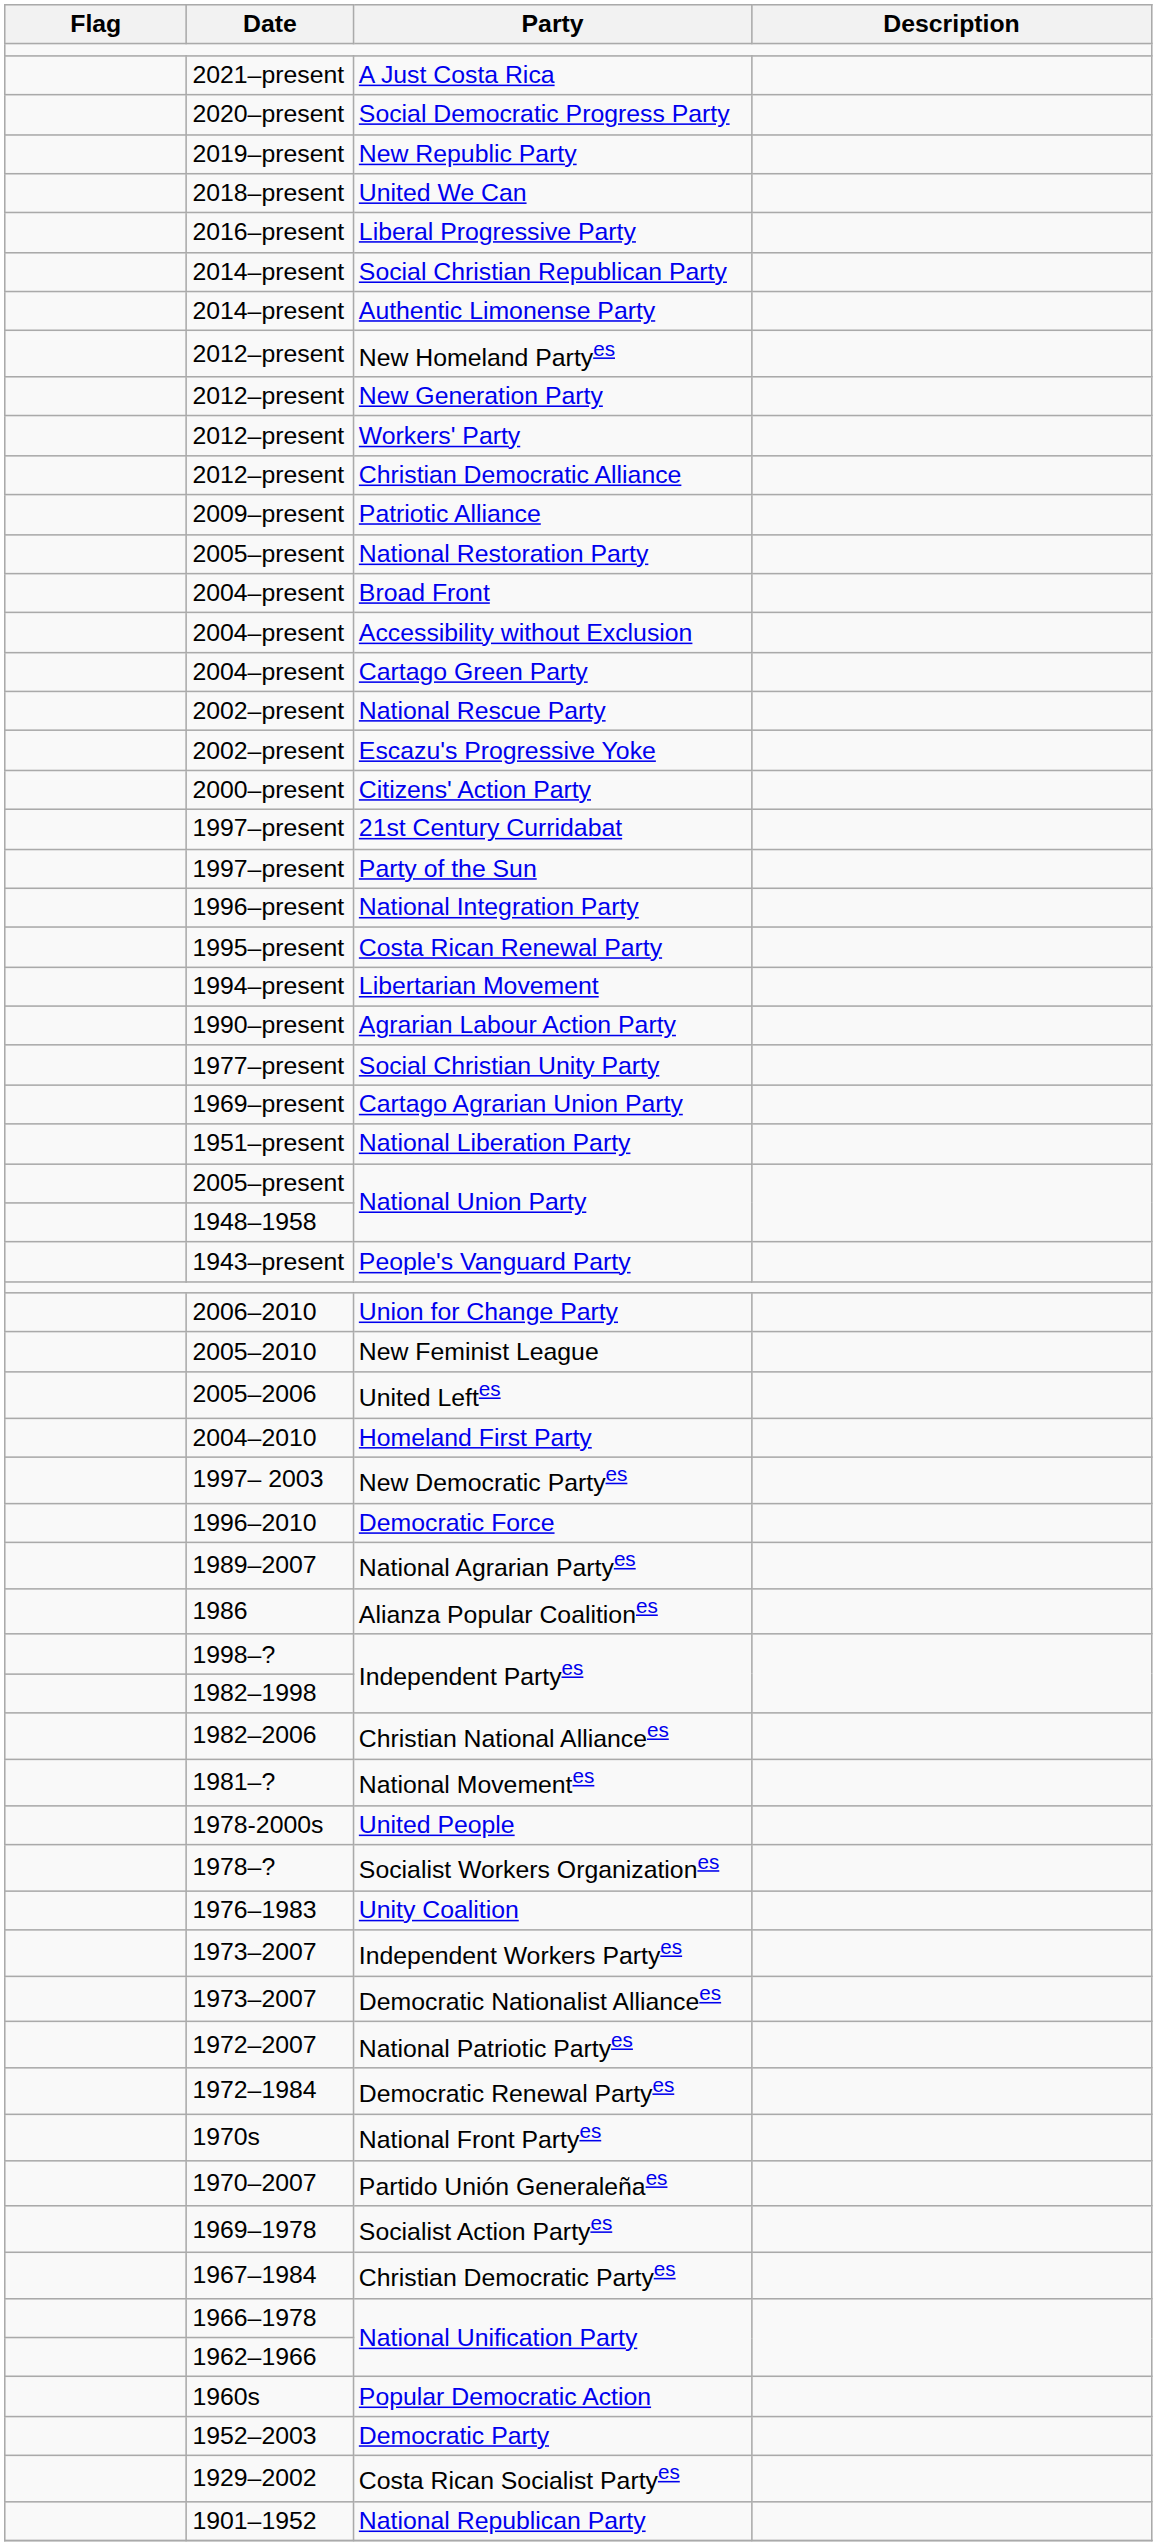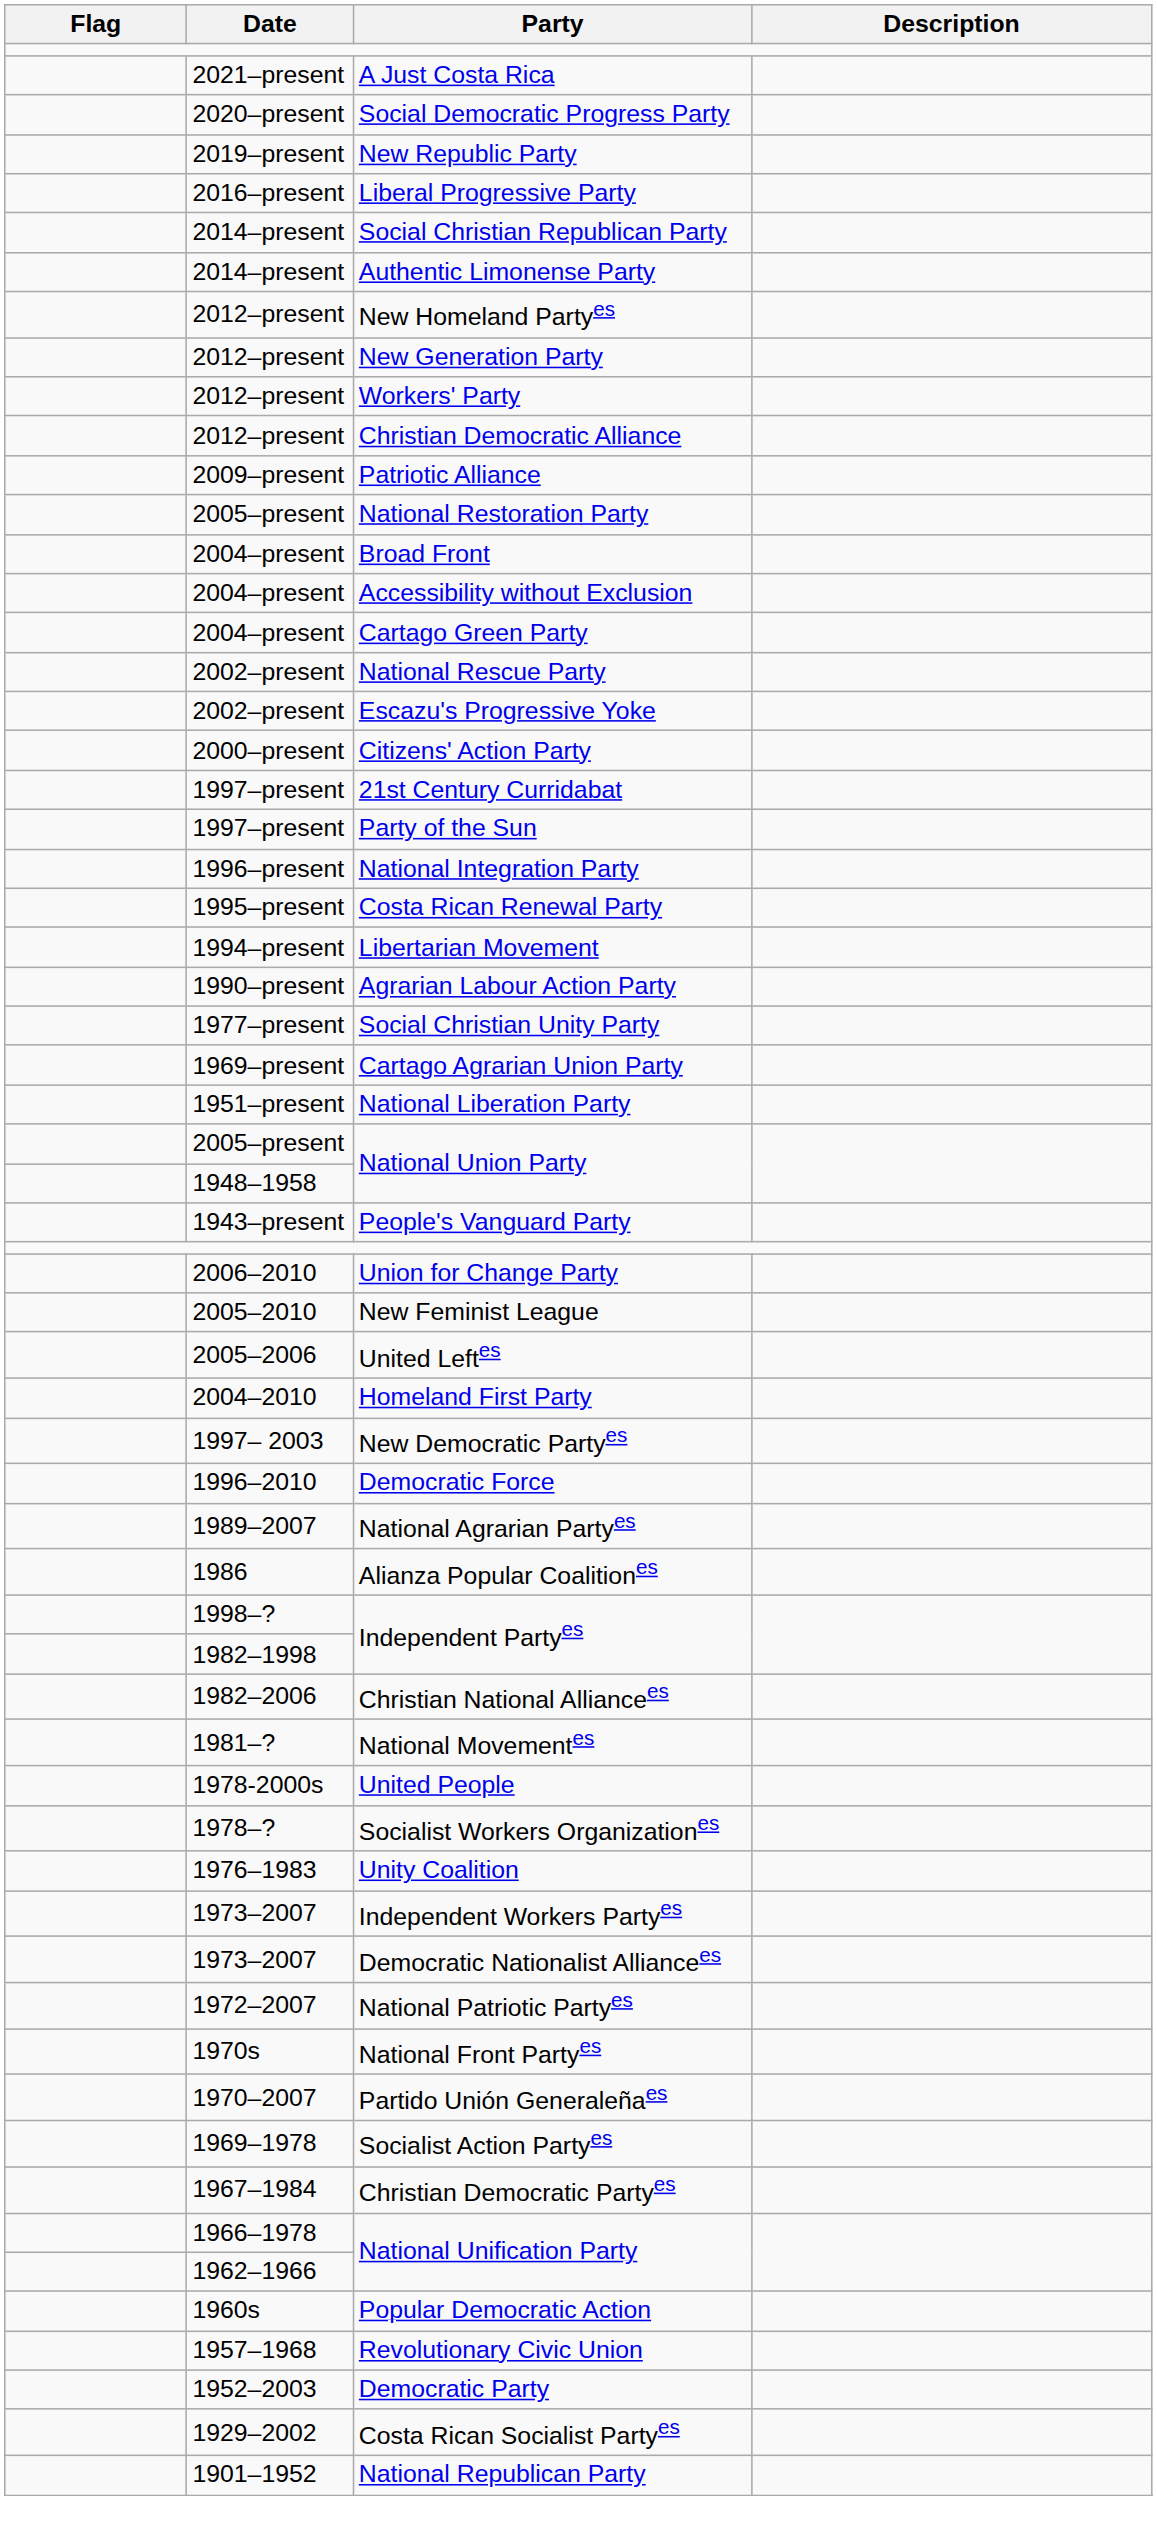 <table class="wikitable">
 <tr>
 <th style="width:110px;">Flag</th>
 <th style="width:100px;">Date</th>
 <th style="width:250px;">Party</th>
 <th style="width:250px;">Description</th>
 </tr>
 <tr>
 <td colspan="4"></td>
 </tr>
 <tr>
 <td></td>
 <td>2021–present</td>
 <td><a href='#'>A Just Costa Rica</a></td>
 <td></td>
 </tr>
 <tr>
 <td></td>
 <td>2020–present</td>
 <td><a href='#'>Social Democratic Progress Party</a></td>
 <td></td>
 </tr>
 <tr>
 <td></td>
 <td>2019–present</td>
 <td><a href='#'>New Republic Party</a></td>
-<td></td>
-</tr>
-<tr>
-<td></td>
-<td>2018–present</td>
-<td><a href='#'>United We Can</a></td>
 <td></td>
 </tr>
 <tr>
 <td></td>
 <td>2016–present</td>
 <td><a href='#'>Liberal Progressive Party</a></td>
 <td></td>
 </tr>
 <tr>
 <td></td>
 <td>2014–present</td>
 <td><a href='#'>Social Christian Republican Party</a></td>
 <td></td>
 </tr>
 <tr>
 <td></td>
 <td>2014–present</td>
 <td><a href='#'>Authentic Limonense Party</a></td>
 <td></td>
 </tr>
 <tr>
 <td></td>
 <td>2012–present</td>
 <td>New Homeland Party<sup><a href='#'>es</a></sup></td>
 <td></td>
 </tr>
 <tr>
 <td></td>
 <td>2012–present</td>
 <td><a href='#'>New Generation Party</a></td>
 <td></td>
 </tr>
 <tr>
 <td></td>
 <td>2012–present</td>
 <td><a href='#'>Workers' Party</a></td>
 <td></td>
 </tr>
 <tr>
 <td></td>
 <td>2012–present</td>
 <td><a href='#'>Christian Democratic Alliance</a></td>
 <td></td>
 </tr>
 <tr>
 <td></td>
 <td>2009–present</td>
 <td><a href='#'>Patriotic Alliance</a></td>
 <td></td>
 </tr>
 <tr>
 <td></td>
 <td>2005–present</td>
 <td><a href='#'>National Restoration Party</a></td>
 <td></td>
 </tr>
 <tr>
 <td></td>
 <td>2004–present</td>
 <td><a href='#'>Broad Front</a></td>
 <td></td>
 </tr>
 <tr>
 <td></td>
 <td>2004–present</td>
 <td><a href='#'>Accessibility without Exclusion</a></td>
 <td></td>
 </tr>
 <tr>
 <td></td>
 <td>2004–present</td>
 <td><a href='#'>Cartago Green Party</a></td>
 <td></td>
 </tr>
 <tr>
 <td></td>
 <td>2002–present</td>
 <td><a href='#'>National Rescue Party</a></td>
 <td></td>
 </tr>
 <tr>
 <td></td>
 <td>2002–present</td>
 <td><a href='#'>Escazu's Progressive Yoke</a></td>
 <td></td>
 </tr>
 <tr>
 <td></td>
 <td>2000–present</td>
 <td><a href='#'>Citizens' Action Party</a></td>
 <td></td>
 </tr>
 <tr>
 <td></td>
 <td>1997–present</td>
 <td><a href='#'>21st Century Curridabat</a></td>
 <td></td>
 </tr>
 <tr>
 <td></td>
 <td>1997–present</td>
 <td><a href='#'>Party of the Sun</a></td>
 <td></td>
 </tr>
 <tr>
 <td></td>
 <td>1996–present</td>
 <td><a href='#'>National Integration Party</a></td>
 <td></td>
 </tr>
 <tr>
 <td></td>
 <td>1995–present</td>
 <td><a href='#'>Costa Rican Renewal Party</a></td>
 <td></td>
 </tr>
 <tr>
 <td></td>
 <td>1994–present</td>
 <td><a href='#'>Libertarian Movement</a></td>
 <td></td>
 </tr>
 <tr>
 <td></td>
 <td>1990–present</td>
 <td><a href='#'>Agrarian Labour Action Party</a></td>
 <td></td>
 </tr>
 <tr>
 <td></td>
 <td>1977–present</td>
 <td><a href='#'>Social Christian Unity Party</a></td>
 <td></td>
 </tr>
 <tr>
 <td></td>
 <td>1969–present</td>
 <td><a href='#'>Cartago Agrarian Union Party</a></td>
 <td></td>
 </tr>
 <tr>
 <td></td>
 <td>1951–present</td>
 <td><a href='#'>National Liberation Party</a></td>
 <td></td>
 </tr>
 <tr>
 <td></td>
 <td>2005–present</td>
 <td rowspan="2"><a href='#'>National Union Party</a></td>
 <td rowspan="2"></td>
 </tr>
 <tr>
 <td></td>
 <td>1948–1958</td>
 </tr>
 <tr>
 <td></td>
 <td>1943–present</td>
 <td><a href='#'>People's Vanguard Party</a></td>
 <td></td>
 </tr>
 <tr>
 <td colspan="4"></td>
 </tr>
 <tr>
 <td></td>
 <td>2006–2010</td>
 <td><a href='#'>Union for Change Party</a></td>
 <td></td>
 </tr>
 <tr>
 <td></td>
 <td>2005–2010</td>
 <td>New Feminist League</td>
 <td></td>
 </tr>
 <tr>
 <td></td>
 <td>2005–2006</td>
 <td>United Left<sup><a href='#'>es</a></sup></td>
 <td></td>
 </tr>
 <tr>
 <td></td>
 <td>2004–2010</td>
 <td><a href='#'>Homeland First Party</a></td>
 <td></td>
 </tr>
 <tr>
 <td></td>
 <td>1997– 2003</td>
 <td>New Democratic Party<sup><a href='#'>es</a></sup></td>
 <td></td>
 </tr>
 <tr>
 <td></td>
 <td>1996–2010</td>
 <td><a href='#'>Democratic Force</a></td>
 <td></td>
 </tr>
 <tr>
 <td></td>
 <td>1989–2007</td>
 <td>National Agrarian Party<sup><a href='#'>es</a></sup></td>
 <td></td>
 </tr>
 <tr>
 <td></td>
 <td>1986</td>
 <td>Alianza Popular Coalition<sup><a href='#'>es</a></sup></td>
 <td></td>
 </tr>
 <tr>
 <td></td>
 <td>1998–?</td>
 <td rowspan="2">Independent Party<sup><a href='#'>es</a></sup></td>
 <td rowspan="2"></td>
 </tr>
 <tr>
 <td></td>
 <td>1982–1998</td>
 </tr>
 <tr>
 <td></td>
 <td>1982–2006</td>
 <td>Christian National Alliance<sup><a href='#'>es</a></sup></td>
 <td></td>
 </tr>
 <tr>
 <td></td>
 <td>1981–?</td>
 <td>National Movement<sup><a href='#'>es</a></sup></td>
 <td></td>
 </tr>
 <tr>
 <td></td>
 <td>1978-2000s</td>
 <td><a href='#'>United People</a></td>
 <td></td>
 </tr>
 <tr>
 <td></td>
 <td>1978–?</td>
 <td>Socialist Workers Organization<sup><a href='#'>es</a></sup></td>
 <td></td>
 </tr>
 <tr>
 <td></td>
 <td>1976–1983</td>
 <td><a href='#'>Unity Coalition</a></td>
 <td></td>
 </tr>
 <tr>
 <td></td>
 <td>1973–2007</td>
 <td>Independent Workers Party<sup><a href='#'>es</a></sup></td>
 <td></td>
 </tr>
 <tr>
 <td></td>
 <td>1973–2007</td>
 <td>Democratic Nationalist Alliance<sup><a href='#'>es</a></sup></td>
 <td></td>
 </tr>
 <tr>
 <td></td>
 <td>1972–2007</td>
 <td>National Patriotic Party<sup><a href='#'>es</a></sup></td>
 <td></td>
 </tr>
 <tr>
 <td></td>
-<td>1972–1984</td>
-<td>Democratic Renewal Party<sup><a href='#'>es</a></sup></td>
-<td></td>
-</tr>
-<tr>
-<td></td>
 <td>1970s</td>
 <td>National Front Party<sup><a href='#'>es</a></sup></td>
 <td></td>
 </tr>
 <tr>
 <td></td>
 <td>1970–2007</td>
 <td>Partido Unión Generaleña<sup><a href='#'>es</a></sup></td>
 <td></td>
 </tr>
 <tr>
 <td></td>
 <td>1969–1978</td>
 <td>Socialist Action Party<sup><a href='#'>es</a></sup></td>
 <td></td>
 </tr>
 <tr>
 <td></td>
 <td>1967–1984</td>
 <td>Christian Democratic Party<sup><a href='#'>es</a></sup></td>
 <td></td>
 </tr>
 <tr>
 <td></td>
 <td>1966–1978</td>
 <td rowspan="2"><a href='#'>National Unification Party</a></td>
 <td rowspan="2"></td>
 </tr>
 <tr>
 <td></td>
 <td>1962–1966</td>
 </tr>
 <tr>
 <td></td>
 <td>1960s</td>
 <td><a href='#'>Popular Democratic Action</a></td>
 <td></td>
 </tr>
 <tr>
 <td></td>
+<td>1957–1968</td>
+<td><a href='#'>Revolutionary Civic Union</a></td>
+<td></td>
+</tr>
+<tr>
+<td></td>
 <td>1952–2003</td>
 <td><a href='#'>Democratic Party</a></td>
 <td></td>
 </tr>
 <tr>
 <td></td>
 <td>1929–2002</td>
 <td>Costa Rican Socialist Party<sup><a href='#'>es</a></sup></td>
 <td></td>
 </tr>
 <tr>
 <td></td>
 <td>1901–1952</td>
 <td><a href='#'>National Republican Party</a></td>
 <td></td>
 </tr>
 <tr>
 </tr>
 </table>
